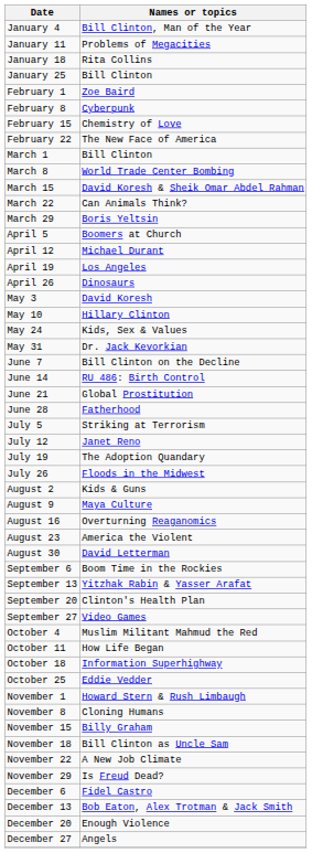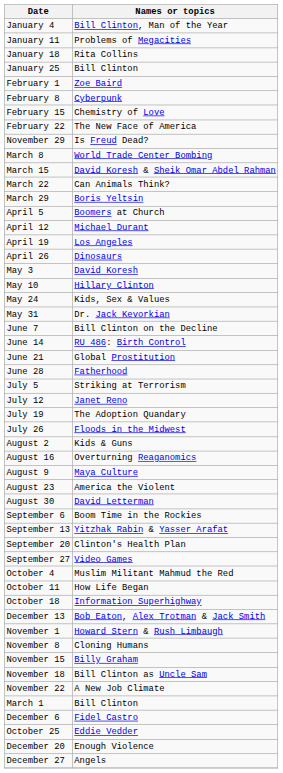 <table class="wikitable">
 <tr>
 <th>Date</th>
 <th>Names or topics</th>
 </tr>
 <tr>
 <td>January 4</td>
 <td><a href='#'>Bill Clinton</a>, Man of the Year</td>
 </tr>
 <tr>
 <td>January 11</td>
 <td>Problems of <a href='#'>Megacities</a></td>
 </tr>
 <tr>
 <td>January 18</td>
 <td>Rita Collins</td>
 </tr>
 <tr>
 <td>January 25</td>
 <td>Bill Clinton</td>
 </tr>
 <tr>
 <td>February 1</td>
 <td><a href='#'>Zoe Baird</a></td>
 </tr>
 <tr>
 <td>February 8</td>
 <td><a href='#'>Cyberpunk</a></td>
 </tr>
 <tr>
 <td>February 15</td>
 <td>Chemistry of <a href='#'>Love</a></td>
 </tr>
 <tr>
 <td>February 22</td>
 <td>The New Face of America</td>
 </tr>
 <tr>
-<td>March 1</td>
-<td>Bill Clinton</td>
+<td>November 29</td>
+<td>Is <a href='#'>Freud</a> Dead?</td>
 </tr>
 <tr>
 <td>March 8</td>
 <td><a href='#'>World Trade Center Bombing</a></td>
 </tr>
 <tr>
 <td>March 15</td>
 <td><a href='#'>David Koresh</a> & <a href='#'>Sheik Omar Abdel Rahman</a></td>
 </tr>
 <tr>
 <td>March 22</td>
 <td>Can Animals Think?</td>
 </tr>
 <tr>
 <td>March 29</td>
 <td><a href='#'>Boris Yeltsin</a></td>
 </tr>
 <tr>
 <td>April 5</td>
 <td><a href='#'>Boomers</a> at Church</td>
 </tr>
 <tr>
 <td>April 12</td>
 <td><a href='#'>Michael Durant</a></td>
 </tr>
 <tr>
 <td>April 19</td>
 <td><a href='#'>Los Angeles</a></td>
 </tr>
 <tr>
 <td>April 26</td>
 <td><a href='#'>Dinosaurs</a></td>
 </tr>
 <tr>
 <td>May 3</td>
 <td><a href='#'>David Koresh</a></td>
 </tr>
 <tr>
 <td>May 10</td>
 <td><a href='#'>Hillary Clinton</a></td>
 </tr>
 <tr>
 <td>May 24</td>
 <td>Kids, Sex & Values</td>
 </tr>
 <tr>
 <td>May 31</td>
 <td>Dr. <a href='#'>Jack Kevorkian</a></td>
 </tr>
 <tr>
 <td>June 7</td>
 <td>Bill Clinton on the Decline</td>
 </tr>
 <tr>
 <td>June 14</td>
 <td><a href='#'>RU 486</a>: <a href='#'>Birth Control</a></td>
 </tr>
 <tr>
 <td>June 21</td>
 <td>Global <a href='#'>Prostitution</a></td>
 </tr>
 <tr>
 <td>June 28</td>
 <td><a href='#'>Fatherhood</a></td>
 </tr>
 <tr>
 <td>July 5</td>
 <td>Striking at Terrorism</td>
 </tr>
 <tr>
 <td>July 12</td>
 <td><a href='#'>Janet Reno</a></td>
 </tr>
 <tr>
 <td>July 19</td>
 <td>The Adoption Quandary</td>
 </tr>
 <tr>
 <td>July 26</td>
 <td><a href='#'>Floods in the Midwest</a></td>
 </tr>
 <tr>
 <td>August 2</td>
 <td>Kids & Guns</td>
 </tr>
 <tr>
+<td>August 16</td>
+<td>Overturning <a href='#'>Reaganomics</a></td>
+</tr>
+<tr>
 <td>August 9</td>
 <td><a href='#'>Maya Culture</a></td>
-</tr>
-<tr>
-<td>August 16</td>
-<td>Overturning <a href='#'>Reaganomics</a></td>
 </tr>
 <tr>
 <td>August 23</td>
 <td>America the Violent</td>
 </tr>
 <tr>
 <td>August 30</td>
 <td><a href='#'>David Letterman</a></td>
 </tr>
 <tr>
 <td>September 6</td>
 <td>Boom Time in the Rockies</td>
 </tr>
 <tr>
 <td>September 13</td>
 <td><a href='#'>Yitzhak Rabin</a> & <a href='#'>Yasser Arafat</a></td>
 </tr>
 <tr>
 <td>September 20</td>
 <td>Clinton's Health Plan</td>
 </tr>
 <tr>
 <td>September 27</td>
 <td><a href='#'>Video Games</a></td>
 </tr>
 <tr>
 <td>October 4</td>
 <td>Muslim Militant Mahmud the Red</td>
 </tr>
 <tr>
 <td>October 11</td>
 <td>How Life Began</td>
 </tr>
 <tr>
 <td>October 18</td>
 <td><a href='#'>Information Superhighway</a></td>
 </tr>
 <tr>
-<td>October 25</td>
-<td><a href='#'>Eddie Vedder</a></td>
+<td>December 13</td>
+<td><a href='#'>Bob Eaton</a>, <a href='#'>Alex Trotman</a> & <a href='#'>Jack Smith</a></td>
 </tr>
 <tr>
 <td>November 1</td>
 <td><a href='#'>Howard Stern</a> & <a href='#'>Rush Limbaugh</a></td>
 </tr>
 <tr>
 <td>November 8</td>
 <td>Cloning Humans</td>
 </tr>
 <tr>
 <td>November 15</td>
 <td><a href='#'>Billy Graham</a></td>
 </tr>
 <tr>
 <td>November 18</td>
 <td>Bill Clinton as <a href='#'>Uncle Sam</a></td>
 </tr>
 <tr>
 <td>November 22</td>
 <td>A New Job Climate</td>
 </tr>
 <tr>
-<td>November 29</td>
-<td>Is <a href='#'>Freud</a> Dead?</td>
+<td>March 1</td>
+<td>Bill Clinton</td>
 </tr>
 <tr>
 <td>December 6</td>
 <td><a href='#'>Fidel Castro</a></td>
 </tr>
 <tr>
-<td>December 13</td>
-<td><a href='#'>Bob Eaton</a>, <a href='#'>Alex Trotman</a> & <a href='#'>Jack Smith</a></td>
+<td>October 25</td>
+<td><a href='#'>Eddie Vedder</a></td>
 </tr>
 <tr>
 <td>December 20</td>
 <td>Enough Violence</td>
 </tr>
 <tr>
 <td>December 27</td>
 <td>Angels</td>
 </tr>
 <tr>
 </tr>
 </table>
